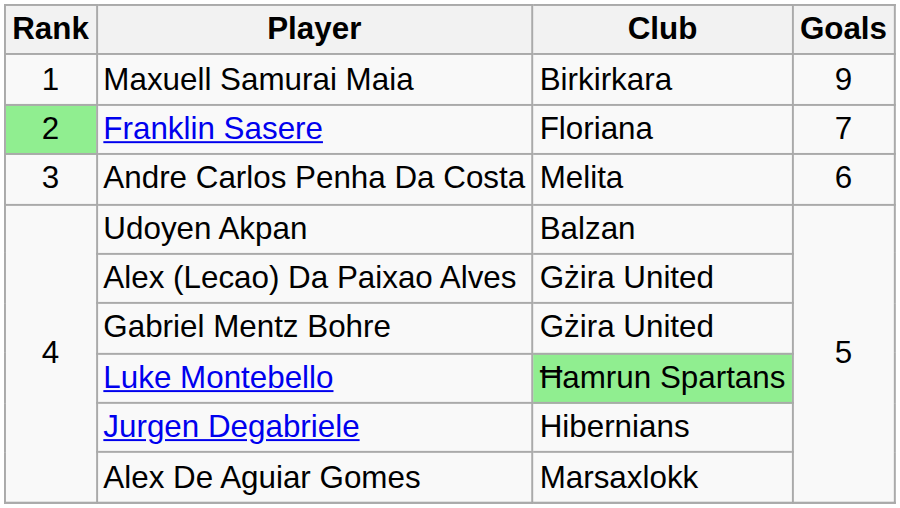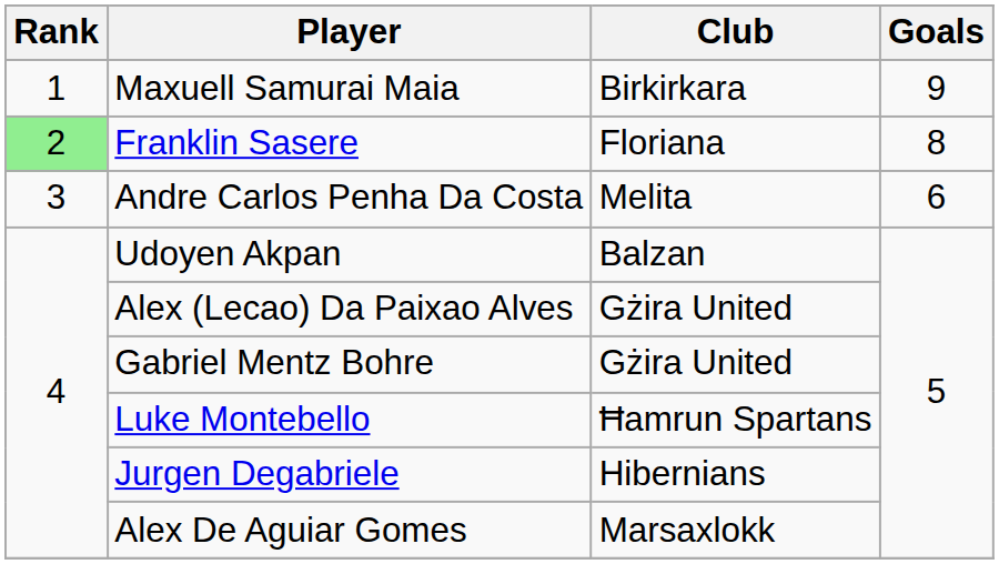 <table class="wikitable">
 <tr>
 <th>Rank</th>
 <th>Player</th>
 <th>Club</th>
 <th>Goals</th>
 </tr>
 <tr>
 <td align="center"rowspan="1">1</td>
 <td> Maxuell Samurai Maia</td>
 <td>Birkirkara</td>
 <td align="center"rowspan="1">9</td>
 </tr>
 <tr>
 <td align="center"rowspan="1" style="background: lightgreen;">2</td>
 <td> <a href='#'>Franklin Sasere</a></td>
 <td>Floriana</td>
-<td align="center"rowspan="1">7</td>
+<td align="center"rowspan="1">8</td>
 </tr>
 <tr>
 <td align="center"rowspan="1">3</td>
 <td> Andre Carlos Penha Da Costa</td>
 <td>Melita</td>
 <td align="center"rowspan="1">6</td>
 </tr>
 <tr>
 <td align="center"rowspan="6">4</td>
 <td> Udoyen Akpan</td>
 <td>Balzan</td>
 <td align="center"rowspan="6">5</td>
 </tr>
 <tr>
 <td> Alex (Lecao) Da Paixao Alves</td>
 <td>Gżira United</td>
 </tr>
 <tr>
 <td> Gabriel Mentz Bohre</td>
 <td>Gżira United</td>
 </tr>
 <tr>
 <td> <a href='#'>Luke Montebello</a></td>
-<td style="background: lightgreen;">Ħamrun Spartans</td>
+<td>Ħamrun Spartans</td>
 </tr>
 <tr>
 <td> <a href='#'>Jurgen Degabriele</a></td>
 <td>Hibernians</td>
 </tr>
 <tr>
 <td> Alex De Aguiar Gomes</td>
 <td>Marsaxlokk</td>
 </tr>
 <tr>
 </tr>
 </table>
